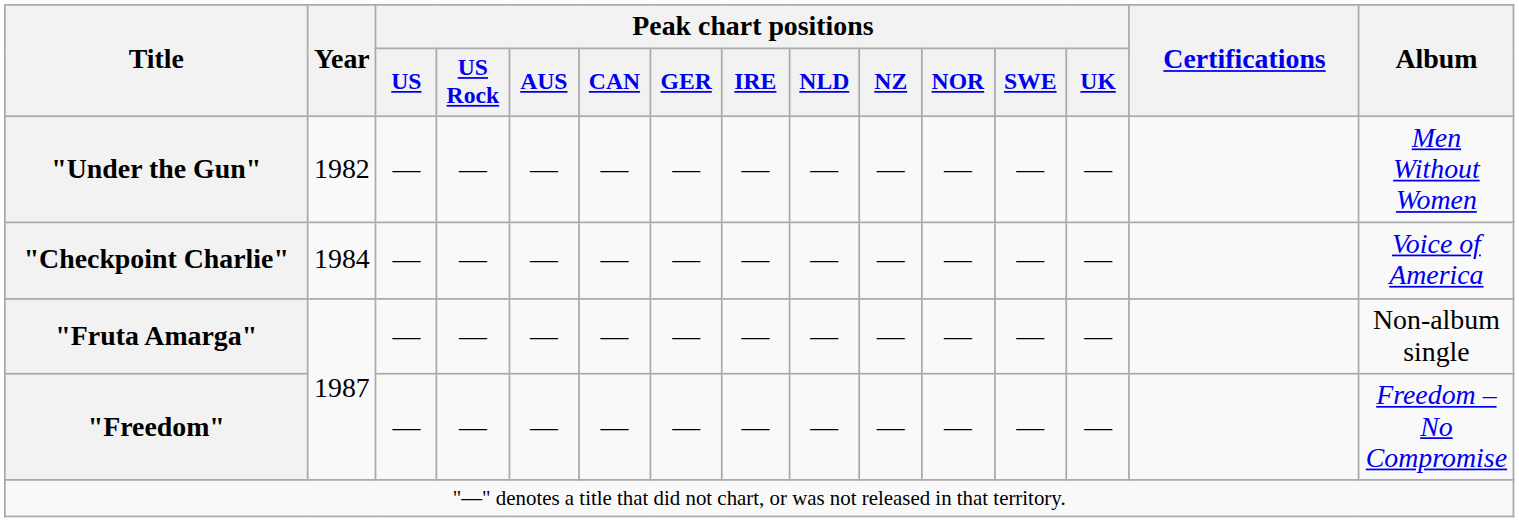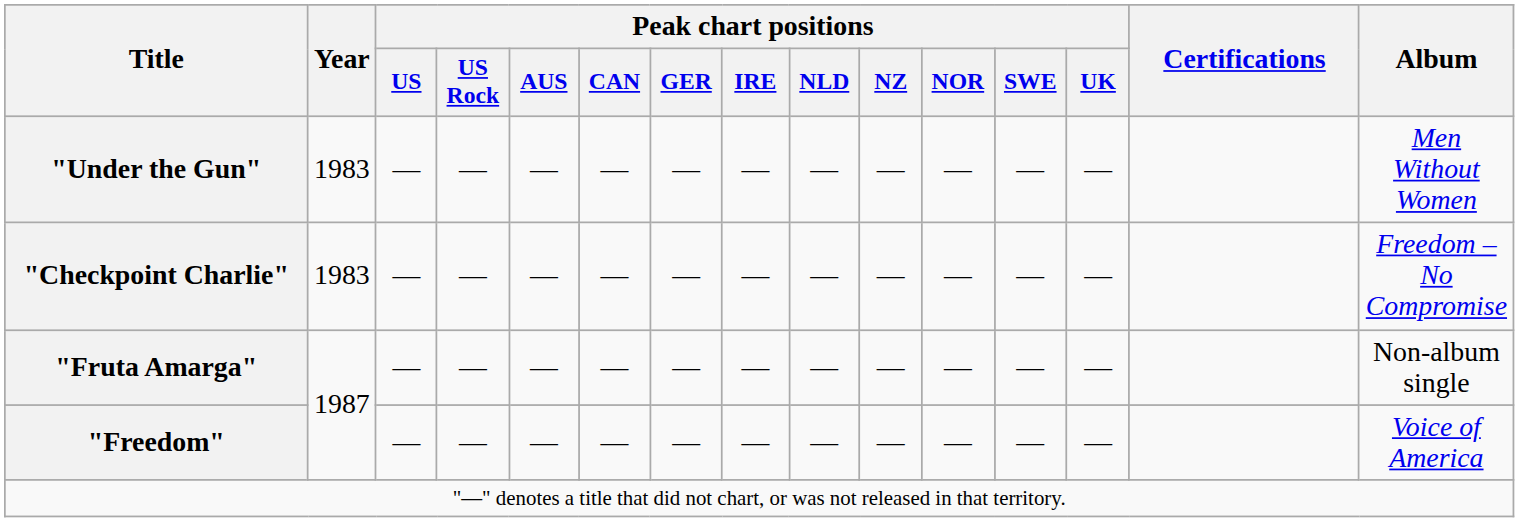 <table class="wikitable plainrowheaders" style="text-align:center;">
 <tr>
 <th scope="col" rowspan="2" style="width:16em;">Title</th>
 <th scope="col" rowspan="2">Year</th>
 <th scope="col" colspan="11">Peak chart positions</th>
 <th scope="col" rowspan="2" style="width:10em;"><a href='#'>Certifications</a></th>
 <th scope="col" rowspan="2">Album</th>
 </tr>
 <tr>
 <th scope="col" style="width:3em;font-size:85%;"><a href='#'>US</a></th>
 <th scope="col" style="width:3em;font-size:85%;"><a href='#'>US Rock</a></th>
 <th scope="col" style="width:3em;font-size:85%;"><a href='#'>AUS</a></th>
 <th scope="col" style="width:3em;font-size:85%;"><a href='#'>CAN</a></th>
 <th scope="col" style="width:3em;font-size:85%;"><a href='#'>GER</a></th>
 <th scope="col" style="width:3em;font-size:85%;"><a href='#'>IRE</a></th>
 <th scope="col" style="width:3em;font-size:85%;"><a href='#'>NLD</a></th>
 <th scope="col" style="width:3em;font-size:85%;"><a href='#'>NZ</a></th>
 <th scope="col" style="width:3em;font-size:85%;"><a href='#'>NOR</a></th>
 <th scope="col" style="width:3em;font-size:85%;"><a href='#'>SWE</a></th>
 <th scope="col" style="width:3em;font-size:85%;"><a href='#'>UK</a><br></th>
 </tr>
 <tr>
 <th scope="row">"Under the Gun"</th>
-<td>1982</td>
+<td>1983</td>
 <td>—</td>
 <td>—</td>
 <td>—</td>
 <td>—</td>
 <td>—</td>
 <td>—</td>
 <td>—</td>
 <td>—</td>
 <td>—</td>
 <td>—</td>
 <td>—</td>
 <td></td>
 <td><em><a href='#'>Men Without Women</a></em></td>
 </tr>
 <tr>
 <th scope="row">"Checkpoint Charlie"</th>
-<td>1984</td>
+<td>1983</td>
 <td>—</td>
 <td>—</td>
 <td>—</td>
 <td>—</td>
 <td>—</td>
 <td>—</td>
 <td>—</td>
 <td>—</td>
 <td>—</td>
 <td>—</td>
 <td>—</td>
 <td></td>
-<td><em><a href='#'>Voice of America</a></em></td>
+<td scope="row"><em><a href='#'>Freedom – No Compromise</a></em></td>
 </tr>
 <tr>
 <th scope="row">"Fruta Amarga"</th>
 <td rowspan="2">1987</td>
 <td>—</td>
 <td>—</td>
 <td>—</td>
 <td>—</td>
 <td>—</td>
 <td>—</td>
 <td>—</td>
 <td>—</td>
 <td>—</td>
 <td>—</td>
 <td>—</td>
 <td></td>
 <td>Non-album single</td>
 </tr>
 <tr>
 <th scope="row">"Freedom"</th>
 <td>—</td>
 <td>—</td>
 <td>—</td>
 <td>—</td>
 <td>—</td>
 <td>—</td>
 <td>—</td>
 <td>—</td>
 <td>—</td>
 <td>—</td>
 <td>—</td>
 <td></td>
-<td scope="row"><em><a href='#'>Freedom – No Compromise</a></em></td>
+<td><em><a href='#'>Voice of America</a></em></td>
 </tr>
 <tr>
 <td colspan="15" style="font-size:75%">"—" denotes a title that did not chart, or was not released in that territory.</td>
 </tr>
 </table>
